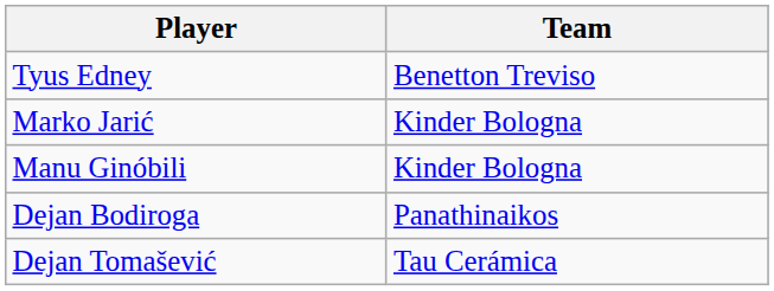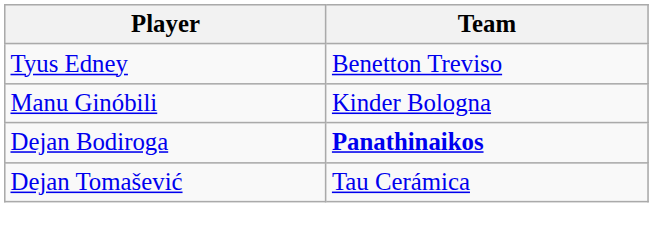 <table class="wikitable" style="text-align: left">
 <tr>
 <th style="width:200px;">Player</th>
 <th style="width:200px;">Team</th>
 </tr>
 <tr>
 <td> <a href='#'>Tyus Edney</a></td>
 <td> <a href='#'>Benetton Treviso</a></td>
 </tr>
 <tr>
-<td> <a href='#'>Marko Jarić</a></td>
-<td> <a href='#'>Kinder Bologna</a></td>
-</tr>
-<tr>
 <td> <a href='#'>Manu Ginóbili</a></td>
 <td> <a href='#'>Kinder Bologna</a></td>
 </tr>
 <tr>
 <td> <a href='#'>Dejan Bodiroga</a></td>
-<td> <a href='#'>Panathinaikos</a></td>
+<td><strong> <a href='#'>Panathinaikos</a></strong></td>
 </tr>
 <tr>
 <td> <a href='#'>Dejan Tomašević</a></td>
 <td> <a href='#'>Tau Cerámica</a></td>
 </tr>
 </table>
